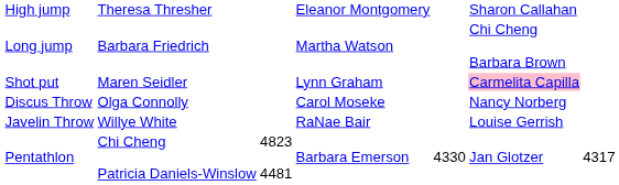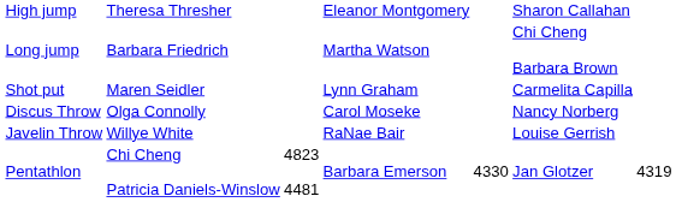 <table>
 <tr>
 <td><a href='#'>High jump</a></td>
 <td><a href='#'>Theresa Thresher</a></td>
 <td></td>
 <td><a href='#'>Eleanor Montgomery</a></td>
 <td></td>
 <td><a href='#'>Sharon Callahan</a></td>
 <td></td>
 </tr>
 <tr>
 <td><a href='#'>Long jump</a></td>
 <td><a href='#'>Barbara Friedrich</a></td>
 <td></td>
 <td><a href='#'>Martha Watson</a></td>
 <td></td>
 <td><a href='#'>Chi Cheng</a><br><br><a href='#'>Barbara Brown</a></td>
 <td><br><br></td>
 </tr>
 <tr>
 <td><a href='#'>Shot put</a></td>
 <td><a href='#'>Maren Seidler</a></td>
 <td></td>
 <td><a href='#'>Lynn Graham</a></td>
 <td></td>
-<td style="background: pink;"><a href='#'>Carmelita Capilla</a></td>
+<td><a href='#'>Carmelita Capilla</a></td>
 <td></td>
 </tr>
 <tr>
 <td><a href='#'>Discus Throw</a></td>
 <td><a href='#'>Olga Connolly</a></td>
 <td></td>
 <td><a href='#'>Carol Moseke</a></td>
 <td></td>
 <td><a href='#'>Nancy Norberg</a></td>
 <td></td>
 </tr>
 <tr>
 <td><a href='#'>Javelin Throw</a></td>
 <td><a href='#'>Willye White</a></td>
 <td></td>
 <td><a href='#'>RaNae Bair</a></td>
 <td></td>
 <td><a href='#'>Louise Gerrish</a></td>
 <td></td>
 </tr>
 <tr>
 <td><a href='#'>Pentathlon</a></td>
 <td><a href='#'>Chi Cheng</a><br><br><a href='#'>Patricia Daniels-Winslow</a></td>
 <td>4823<br><br>4481</td>
 <td><a href='#'>Barbara Emerson</a></td>
 <td>4330</td>
 <td><a href='#'>Jan Glotzer</a></td>
-<td>4317</td>
+<td>4319</td>
 </tr>
 </table>
